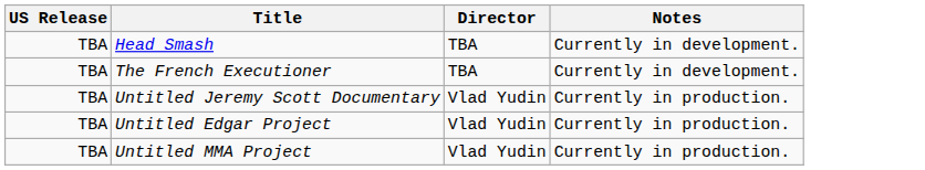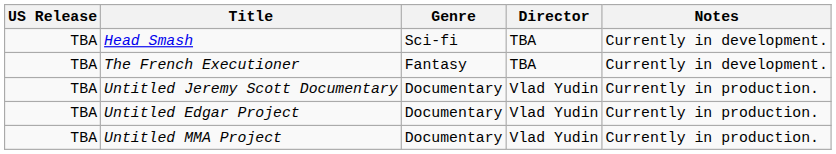 <table class="wikitable sortable">
 <tr>
 <th>US Release</th>
 <th>Title</th>
+<th>Genre</th>
 <th>Director</th>
 <th>Notes</th>
 </tr>
 <tr>
 <td align="right">TBA</td>
 <td><em><a href='#'>Head Smash</a></em></td>
+<td>Sci-fi</td>
 <td>TBA</td>
 <td>Currently in development.</td>
 </tr>
 <tr>
 <td align="right">TBA</td>
 <td><em>The French Executioner</em></td>
+<td>Fantasy</td>
 <td>TBA</td>
 <td>Currently in development.</td>
 </tr>
 <tr>
 <td align="right">TBA</td>
 <td><em>Untitled Jeremy Scott Documentary</em> </td>
+<td>Documentary</td>
 <td>Vlad Yudin</td>
 <td>Currently in production.</td>
 </tr>
 <tr>
 <td align="right">TBA</td>
 <td><em>Untitled Edgar Project</em></td>
+<td>Documentary</td>
 <td>Vlad Yudin</td>
 <td>Currently in production.</td>
 </tr>
 <tr>
 <td align="right">TBA</td>
 <td><em>Untitled MMA Project</em> </td>
+<td>Documentary</td>
 <td>Vlad Yudin</td>
 <td>Currently in production.</td>
 </tr>
 </table>
